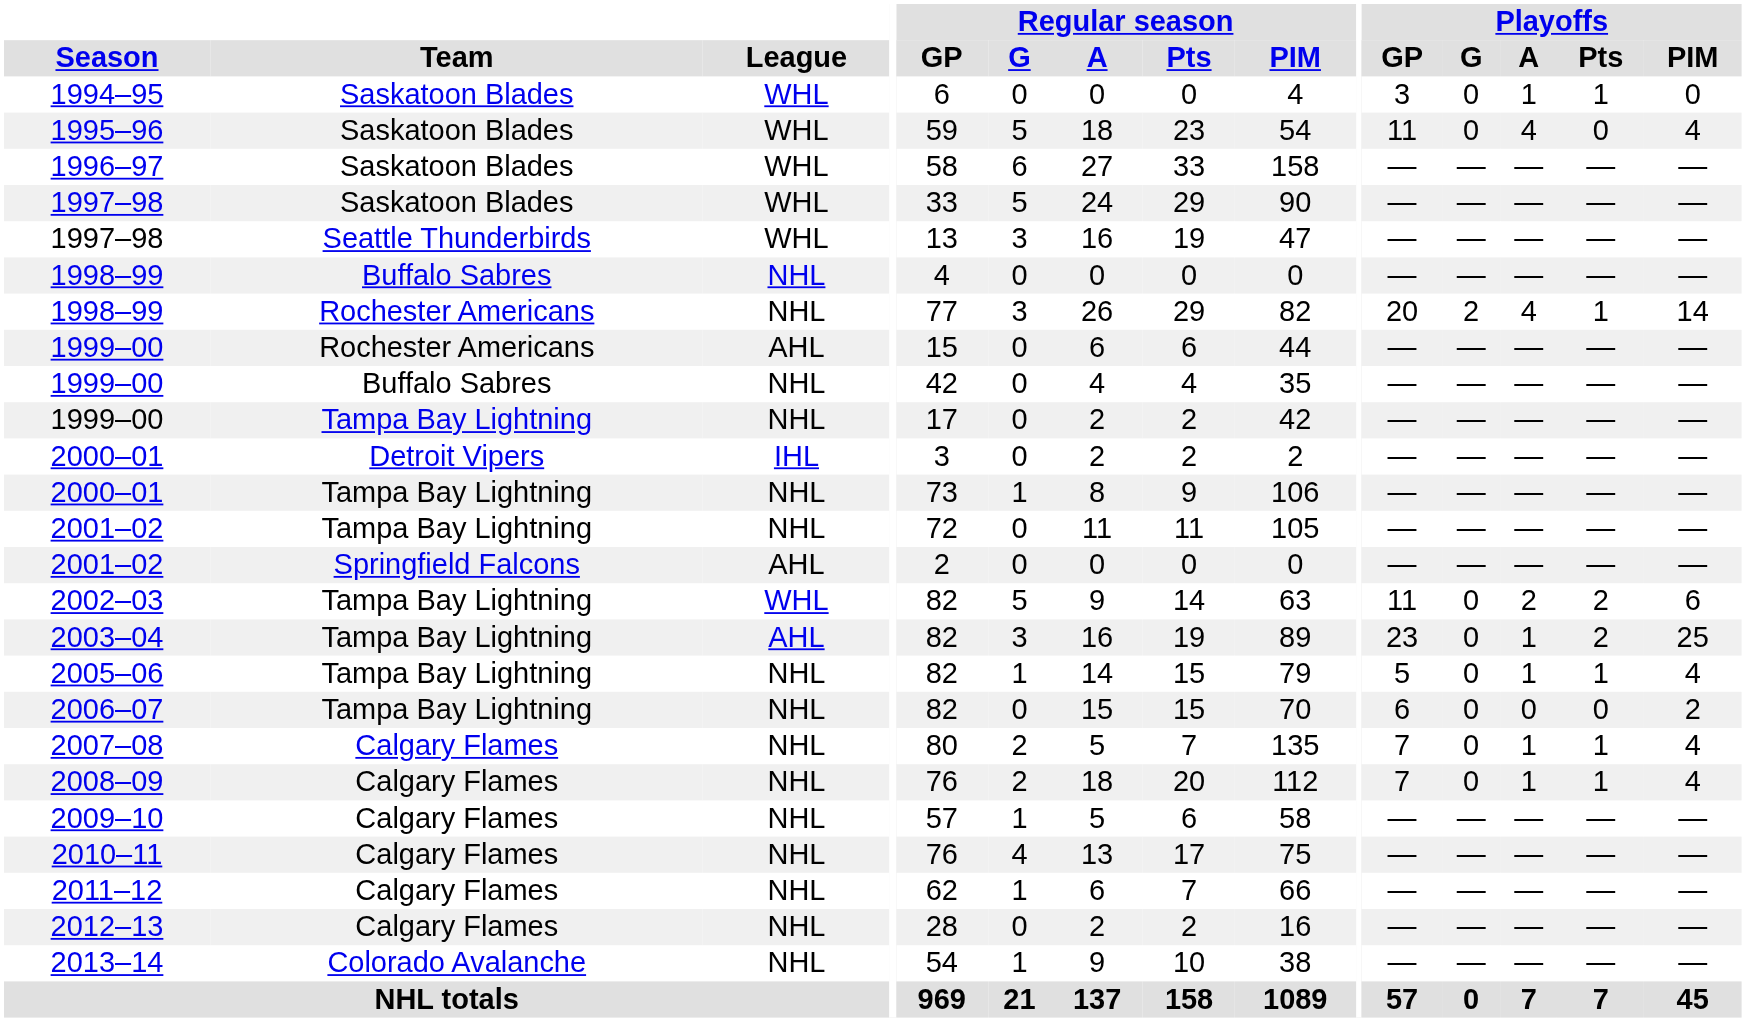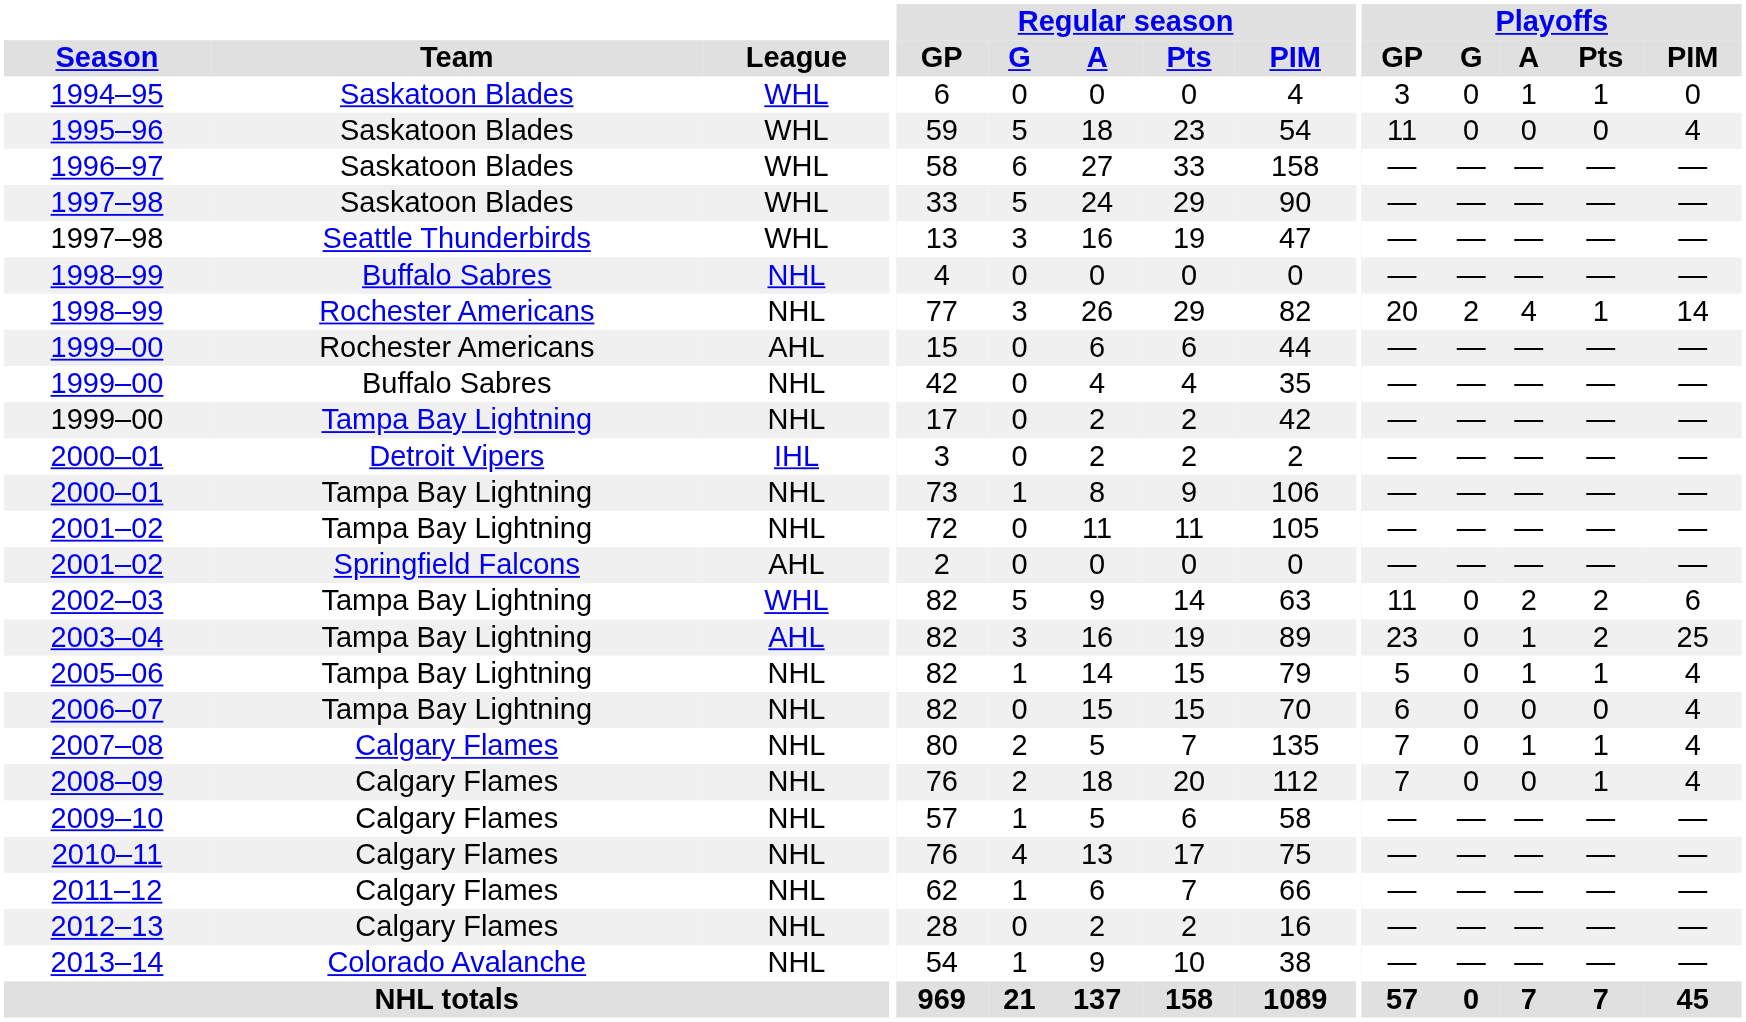 <table border="0" cellpadding="1" cellspacing="0" style="text-align:center; width:60em">
 <tr bgcolor="#e0e0e0">
 <th colspan="3"  bgcolor="#ffffff"></th>
 <th rowspan="99" bgcolor="#ffffff"></th>
 <th colspan="5"><a href='#'>Regular season</a></th>
 <th rowspan="99" bgcolor="#ffffff"></th>
 <th colspan="5"><a href='#'>Playoffs</a></th>
 </tr>
 <tr bgcolor="#e0e0e0">
 <th><a href='#'>Season</a></th>
 <th>Team</th>
 <th>League</th>
 <th>GP</th>
 <th><a href='#'>G</a></th>
 <th><a href='#'>A</a></th>
 <th><a href='#'>Pts</a></th>
 <th><a href='#'>PIM</a></th>
 <th>GP</th>
 <th>G</th>
 <th>A</th>
 <th>Pts</th>
 <th>PIM</th>
 </tr>
 <tr>
 <td><a href='#'>1994–95</a></td>
 <td><a href='#'>Saskatoon Blades</a></td>
 <td><a href='#'>WHL</a></td>
 <td>6</td>
 <td>0</td>
 <td>0</td>
 <td>0</td>
 <td>4</td>
 <td>3</td>
 <td>0</td>
 <td>1</td>
 <td>1</td>
 <td>0</td>
 </tr>
 <tr style="background:#f0f0f0;">
 <td><a href='#'>1995–96</a></td>
 <td>Saskatoon Blades</td>
 <td>WHL</td>
 <td>59</td>
 <td>5</td>
 <td>18</td>
 <td>23</td>
 <td>54</td>
 <td>11</td>
 <td>0</td>
-<td>4</td>
+<td>0</td>
 <td>0</td>
 <td>4</td>
 </tr>
 <tr>
 <td><a href='#'>1996–97</a></td>
 <td>Saskatoon Blades</td>
 <td>WHL</td>
 <td>58</td>
 <td>6</td>
 <td>27</td>
 <td>33</td>
 <td>158</td>
 <td>—</td>
 <td>—</td>
 <td>—</td>
 <td>—</td>
 <td>—</td>
 </tr>
 <tr style="background:#f0f0f0;">
 <td><a href='#'>1997–98</a></td>
 <td>Saskatoon Blades</td>
 <td>WHL</td>
 <td>33</td>
 <td>5</td>
 <td>24</td>
 <td>29</td>
 <td>90</td>
 <td>—</td>
 <td>—</td>
 <td>—</td>
 <td>—</td>
 <td>—</td>
 </tr>
 <tr>
 <td>1997–98</td>
 <td><a href='#'>Seattle Thunderbirds</a></td>
 <td>WHL</td>
 <td>13</td>
 <td>3</td>
 <td>16</td>
 <td>19</td>
 <td>47</td>
 <td>—</td>
 <td>—</td>
 <td>—</td>
 <td>—</td>
 <td>—</td>
 </tr>
 <tr style="background:#f0f0f0;">
 <td><a href='#'>1998–99</a></td>
 <td><a href='#'>Buffalo Sabres</a></td>
 <td><a href='#'>NHL</a></td>
 <td>4</td>
 <td>0</td>
 <td>0</td>
 <td>0</td>
 <td>0</td>
 <td>—</td>
 <td>—</td>
 <td>—</td>
 <td>—</td>
 <td>—</td>
 </tr>
 <tr>
 <td><a href='#'>1998–99</a></td>
 <td><a href='#'>Rochester Americans</a></td>
 <td>NHL</td>
 <td>77</td>
 <td>3</td>
 <td>26</td>
 <td>29</td>
 <td>82</td>
 <td>20</td>
 <td>2</td>
 <td>4</td>
 <td>1</td>
 <td>14</td>
 </tr>
 <tr style="background:#f0f0f0;">
 <td><a href='#'>1999–00</a></td>
 <td>Rochester Americans</td>
 <td>AHL</td>
 <td>15</td>
 <td>0</td>
 <td>6</td>
 <td>6</td>
 <td>44</td>
 <td>—</td>
 <td>—</td>
 <td>—</td>
 <td>—</td>
 <td>—</td>
 </tr>
 <tr>
 <td><a href='#'>1999–00</a></td>
 <td>Buffalo Sabres</td>
 <td>NHL</td>
 <td>42</td>
 <td>0</td>
 <td>4</td>
 <td>4</td>
 <td>35</td>
 <td>—</td>
 <td>—</td>
 <td>—</td>
 <td>—</td>
 <td>—</td>
 </tr>
 <tr style="background:#f0f0f0;">
 <td>1999–00</td>
 <td><a href='#'>Tampa Bay Lightning</a></td>
 <td>NHL</td>
 <td>17</td>
 <td>0</td>
 <td>2</td>
 <td>2</td>
 <td>42</td>
 <td>—</td>
 <td>—</td>
 <td>—</td>
 <td>—</td>
 <td>—</td>
 </tr>
 <tr>
 <td><a href='#'>2000–01</a></td>
 <td><a href='#'>Detroit Vipers</a></td>
 <td><a href='#'>IHL</a></td>
 <td>3</td>
 <td>0</td>
 <td>2</td>
 <td>2</td>
 <td>2</td>
 <td>—</td>
 <td>—</td>
 <td>—</td>
 <td>—</td>
 <td>—</td>
 </tr>
 <tr style="background:#f0f0f0;">
 <td><a href='#'>2000–01</a></td>
 <td>Tampa Bay Lightning</td>
 <td>NHL</td>
 <td>73</td>
 <td>1</td>
 <td>8</td>
 <td>9</td>
 <td>106</td>
 <td>—</td>
 <td>—</td>
 <td>—</td>
 <td>—</td>
 <td>—</td>
 </tr>
 <tr>
 <td><a href='#'>2001–02</a></td>
 <td>Tampa Bay Lightning</td>
 <td>NHL</td>
 <td>72</td>
 <td>0</td>
 <td>11</td>
 <td>11</td>
 <td>105</td>
 <td>—</td>
 <td>—</td>
 <td>—</td>
 <td>—</td>
 <td>—</td>
 </tr>
 <tr style="background:#f0f0f0;">
 <td><a href='#'>2001–02</a></td>
 <td><a href='#'>Springfield Falcons</a></td>
 <td>AHL</td>
 <td>2</td>
 <td>0</td>
 <td>0</td>
 <td>0</td>
 <td>0</td>
 <td>—</td>
 <td>—</td>
 <td>—</td>
 <td>—</td>
 <td>—</td>
 </tr>
 <tr>
 <td><a href='#'>2002–03</a></td>
 <td>Tampa Bay Lightning</td>
 <td><a href='#'>WHL</a></td>
 <td>82</td>
 <td>5</td>
 <td>9</td>
 <td>14</td>
 <td>63</td>
 <td>11</td>
 <td>0</td>
 <td>2</td>
 <td>2</td>
 <td>6</td>
 </tr>
 <tr style="background:#f0f0f0;">
 <td><a href='#'>2003–04</a></td>
 <td>Tampa Bay Lightning</td>
 <td><a href='#'>AHL</a></td>
 <td>82</td>
 <td>3</td>
 <td>16</td>
 <td>19</td>
 <td>89</td>
 <td>23</td>
 <td>0</td>
 <td>1</td>
 <td>2</td>
 <td>25</td>
 </tr>
 <tr>
 <td><a href='#'>2005–06</a></td>
 <td>Tampa Bay Lightning</td>
 <td>NHL</td>
 <td>82</td>
 <td>1</td>
 <td>14</td>
 <td>15</td>
 <td>79</td>
 <td>5</td>
 <td>0</td>
 <td>1</td>
 <td>1</td>
 <td>4</td>
 </tr>
 <tr style="background:#f0f0f0;">
 <td><a href='#'>2006–07</a></td>
 <td>Tampa Bay Lightning</td>
 <td>NHL</td>
 <td>82</td>
 <td>0</td>
 <td>15</td>
 <td>15</td>
 <td>70</td>
 <td>6</td>
 <td>0</td>
 <td>0</td>
 <td>0</td>
-<td>2</td>
+<td>4</td>
 </tr>
 <tr>
 <td><a href='#'>2007–08</a></td>
 <td><a href='#'>Calgary Flames</a></td>
 <td>NHL</td>
 <td>80</td>
 <td>2</td>
 <td>5</td>
 <td>7</td>
 <td>135</td>
 <td>7</td>
 <td>0</td>
 <td>1</td>
 <td>1</td>
 <td>4</td>
 </tr>
 <tr style="background:#f0f0f0;">
 <td><a href='#'>2008–09</a></td>
 <td>Calgary Flames</td>
 <td>NHL</td>
 <td>76</td>
 <td>2</td>
 <td>18</td>
 <td>20</td>
 <td>112</td>
 <td>7</td>
 <td>0</td>
-<td>1</td>
+<td>0</td>
 <td>1</td>
 <td>4</td>
 </tr>
 <tr>
 <td><a href='#'>2009–10</a></td>
 <td>Calgary Flames</td>
 <td>NHL</td>
 <td>57</td>
 <td>1</td>
 <td>5</td>
 <td>6</td>
 <td>58</td>
 <td>—</td>
 <td>—</td>
 <td>—</td>
 <td>—</td>
 <td>—</td>
 </tr>
 <tr style="background:#f0f0f0;">
 <td><a href='#'>2010–11</a></td>
 <td>Calgary Flames</td>
 <td>NHL</td>
 <td>76</td>
 <td>4</td>
 <td>13</td>
 <td>17</td>
 <td>75</td>
 <td>—</td>
 <td>—</td>
 <td>—</td>
 <td>—</td>
 <td>—</td>
 </tr>
 <tr>
 <td><a href='#'>2011–12</a></td>
 <td>Calgary Flames</td>
 <td>NHL</td>
 <td>62</td>
 <td>1</td>
 <td>6</td>
 <td>7</td>
 <td>66</td>
 <td>—</td>
 <td>—</td>
 <td>—</td>
 <td>—</td>
 <td>—</td>
 </tr>
 <tr style="background:#f0f0f0;">
 <td><a href='#'>2012–13</a></td>
 <td>Calgary Flames</td>
 <td>NHL</td>
 <td>28</td>
 <td>0</td>
 <td>2</td>
 <td>2</td>
 <td>16</td>
 <td>—</td>
 <td>—</td>
 <td>—</td>
 <td>—</td>
 <td>—</td>
 </tr>
 <tr>
 <td><a href='#'>2013–14</a></td>
 <td><a href='#'>Colorado Avalanche</a></td>
 <td>NHL</td>
 <td>54</td>
 <td>1</td>
 <td>9</td>
 <td>10</td>
 <td>38</td>
 <td>—</td>
 <td>—</td>
 <td>—</td>
 <td>—</td>
 <td>—</td>
 </tr>
 <tr style="background:#e0e0e0;">
 <th colspan="3">NHL totals</th>
 <th>969</th>
 <th>21</th>
 <th>137</th>
 <th>158</th>
 <th>1089</th>
 <th>57</th>
 <th>0</th>
 <th>7</th>
 <th>7</th>
 <th>45</th>
 </tr>
 </table>
